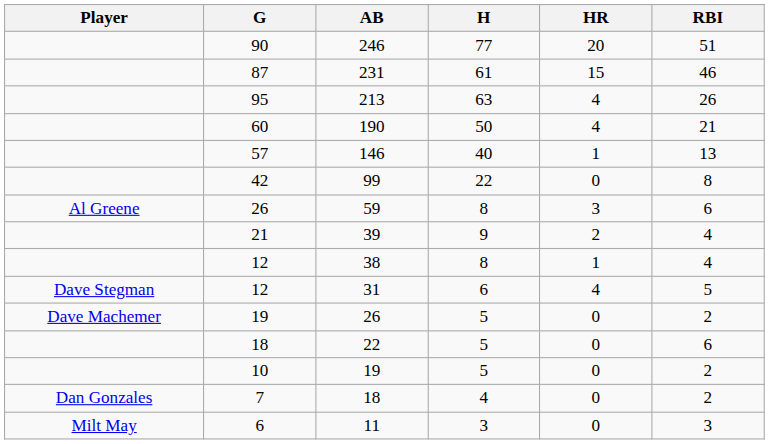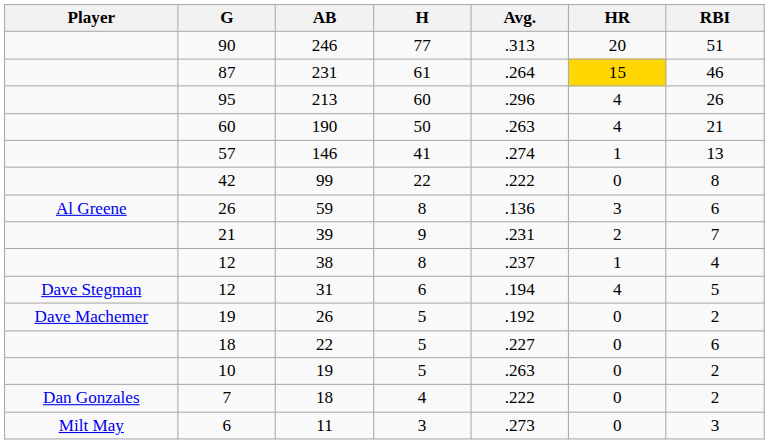 <table class="wikitable sortable">
 <tr>
 <th bgcolor="#DDDDFF" width="16%">Player</th>
 <th bgcolor="#DDDDFF" width="9%">G</th>
 <th bgcolor="#DDDDFF" width="9%">AB</th>
 <th bgcolor="#DDDDFF" width="9%">H</th>
+<th bgcolor="#DDDDFF" width="9%">Avg.</th>
 <th bgcolor="#DDDDFF" width="9%">HR</th>
 <th bgcolor="#DDDDFF" width="9%">RBI</th>
 </tr>
 <tr align="center">
 <td></td>
 <td>90</td>
 <td>246</td>
 <td>77</td>
+<td>.313</td>
 <td>20</td>
 <td>51</td>
 </tr>
 <tr align="center">
 <td></td>
 <td>87</td>
 <td>231</td>
 <td>61</td>
-<td>15</td>
+<td>.264</td>
+<td style="background: gold;">15</td>
 <td>46</td>
 </tr>
 <tr align="center">
 <td></td>
 <td>95</td>
 <td>213</td>
-<td>63</td>
+<td>60</td>
+<td>.296</td>
 <td>4</td>
 <td>26</td>
 </tr>
 <tr align="center">
 <td></td>
 <td>60</td>
 <td>190</td>
 <td>50</td>
+<td>.263</td>
 <td>4</td>
 <td>21</td>
 </tr>
 <tr align="center">
 <td></td>
 <td>57</td>
 <td>146</td>
-<td>40</td>
+<td>41</td>
+<td>.274</td>
 <td>1</td>
 <td>13</td>
 </tr>
 <tr align="center">
 <td></td>
 <td>42</td>
 <td>99</td>
 <td>22</td>
+<td>.222</td>
 <td>0</td>
 <td>8</td>
 </tr>
 <tr align="center">
 <td><a href='#'>Al Greene</a></td>
 <td>26</td>
 <td>59</td>
 <td>8</td>
+<td>.136</td>
 <td>3</td>
 <td>6</td>
 </tr>
 <tr align=center>
 <td></td>
 <td>21</td>
 <td>39</td>
 <td>9</td>
+<td>.231</td>
 <td>2</td>
-<td>4</td>
+<td>7</td>
 </tr>
 <tr align="center">
 <td></td>
 <td>12</td>
 <td>38</td>
 <td>8</td>
+<td>.237</td>
 <td>1</td>
 <td>4</td>
 </tr>
 <tr align="center">
 <td><a href='#'>Dave Stegman</a></td>
 <td>12</td>
 <td>31</td>
 <td>6</td>
+<td>.194</td>
 <td>4</td>
 <td>5</td>
 </tr>
 <tr align=center>
 <td><a href='#'>Dave Machemer</a></td>
 <td>19</td>
 <td>26</td>
 <td>5</td>
+<td>.192</td>
 <td>0</td>
 <td>2</td>
 </tr>
 <tr align=center>
 <td></td>
 <td>18</td>
 <td>22</td>
 <td>5</td>
+<td>.227</td>
 <td>0</td>
 <td>6</td>
 </tr>
 <tr align="center">
 <td></td>
 <td>10</td>
 <td>19</td>
 <td>5</td>
+<td>.263</td>
 <td>0</td>
 <td>2</td>
 </tr>
 <tr align="center">
 <td><a href='#'>Dan Gonzales</a></td>
 <td>7</td>
 <td>18</td>
 <td>4</td>
+<td>.222</td>
 <td>0</td>
 <td>2</td>
 </tr>
 <tr align=center>
 <td><a href='#'>Milt May</a></td>
 <td>6</td>
 <td>11</td>
 <td>3</td>
+<td>.273</td>
 <td>0</td>
 <td>3</td>
 </tr>
 </table>
